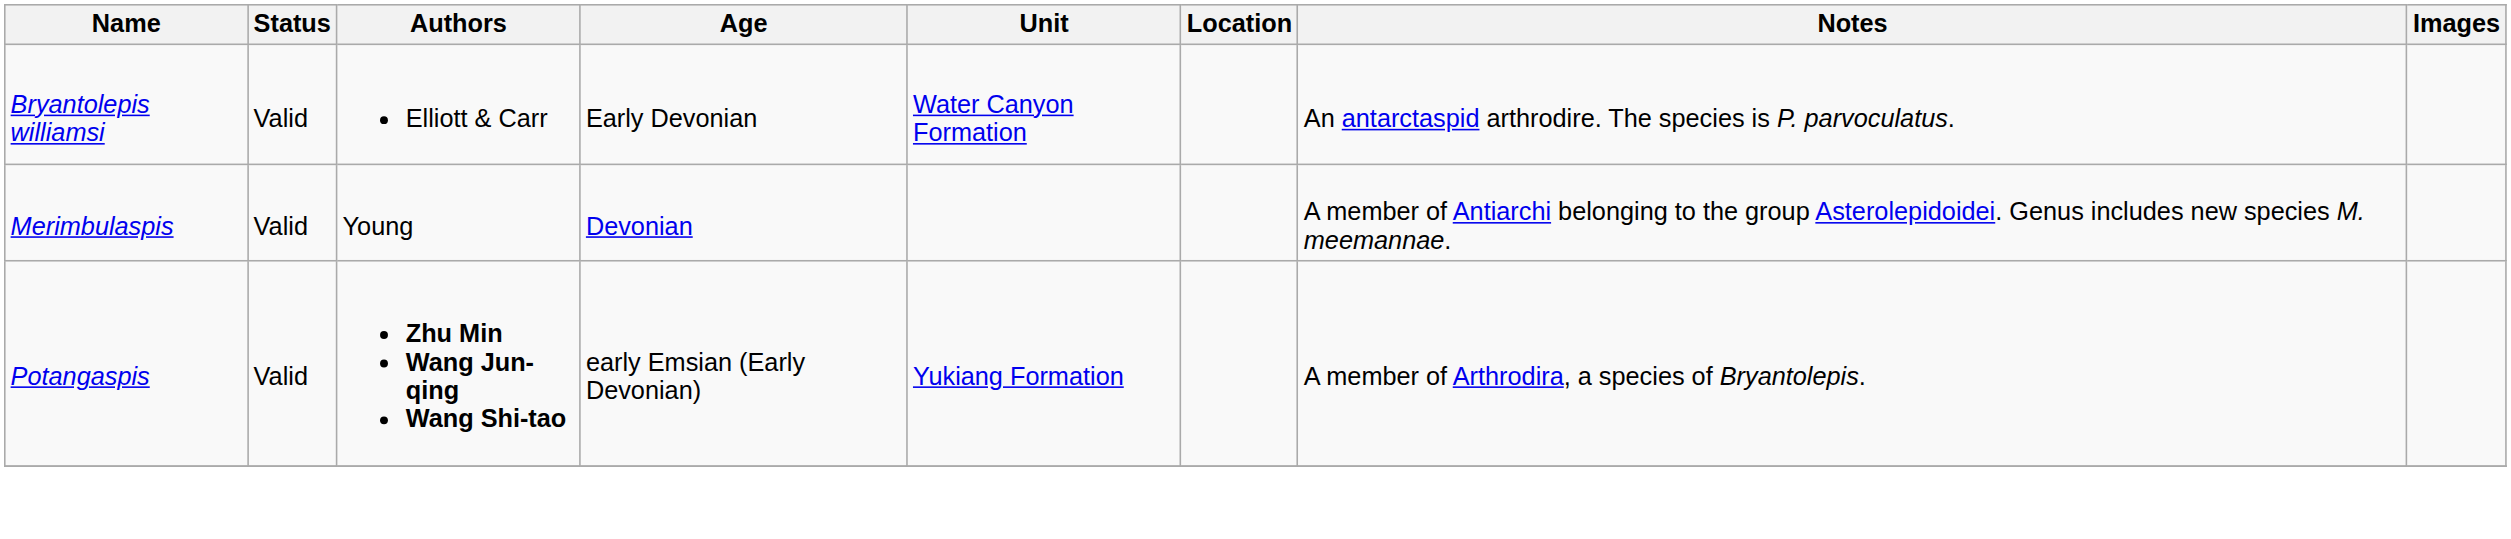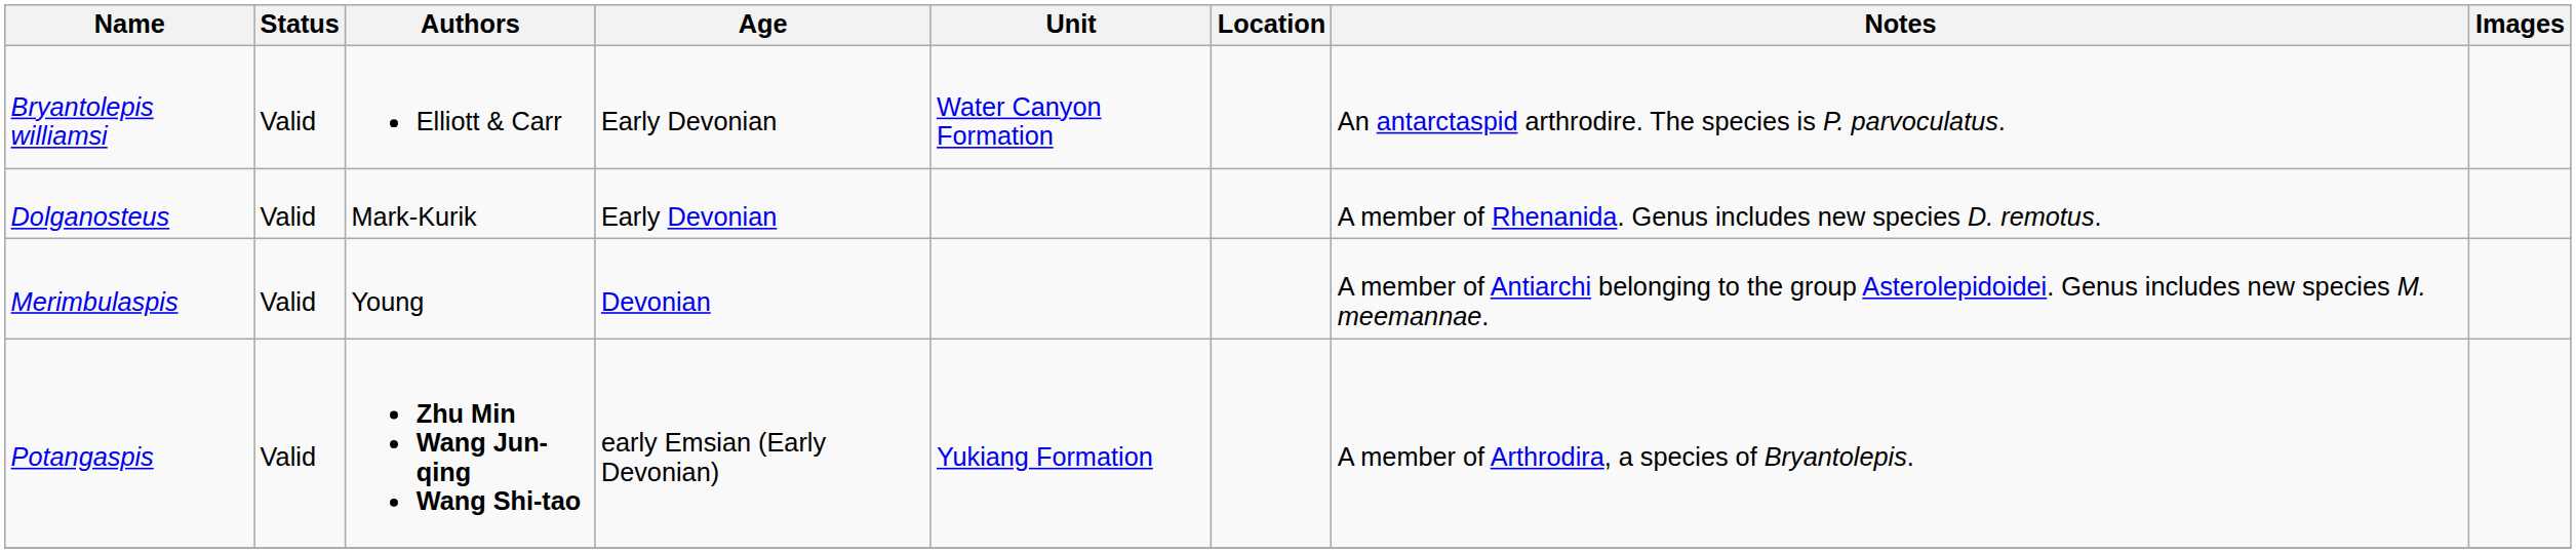 <table class="wikitable sortable" align="center" width="100%">
 <tr>
 <th>Name</th>
 <th>Status</th>
 <th>Authors</th>
 <th>Age</th>
 <th>Unit</th>
 <th>Location</th>
 <th>Notes</th>
 <th>Images</th>
 </tr>
 <tr>
 <td><br><em><a href='#'>Bryantolepis williamsi</a></em></td>
 <td><br>Valid</td>
 <td><br><ul><li>Elliott & Carr</li></ul></td>
 <td><br>Early Devonian</td>
 <td><br><a href='#'>Water Canyon Formation</a></td>
 <td><br></td>
 <td><br>An <a href='#'>antarctaspid</a> arthrodire. The species is <em>P. parvoculatus</em>.</td>
+<td></td>
+</tr>
+<tr>
+<td><br><em><a href='#'>Dolganosteus</a></em></td>
+<td><br>Valid</td>
+<td><br>Mark-Kurik</td>
+<td><br>Early <a href='#'>Devonian</a></td>
+<td></td>
+<td><br></td>
+<td><br>A member of <a href='#'>Rhenanida</a>. Genus includes new species <em>D. remotus</em>.</td>
 <td></td>
 </tr>
 <tr>
 <td><br><em><a href='#'>Merimbulaspis</a></em></td>
 <td><br>Valid</td>
 <td><br>Young</td>
 <td><br><a href='#'>Devonian</a></td>
 <td></td>
 <td><br></td>
 <td><br>A member of <a href='#'>Antiarchi</a> belonging to the group <a href='#'>Asterolepidoidei</a>. Genus includes new species <em>M. meemannae</em>.</td>
 <td></td>
 </tr>
 <tr>
 <td><br><em><a href='#'>Potangaspis</a></em></td>
 <td><br>Valid</td>
 <td><strong><br><ul><li>Zhu Min</li><li>Wang Jun-qing</li><li>Wang Shi-tao</li></ul></strong></td>
 <td><br>early Emsian (Early Devonian)</td>
 <td><br><a href='#'>Yukiang Formation</a></td>
 <td><br></td>
 <td><br>A member of <a href='#'>Arthrodira</a>, a species of <em>Bryantolepis</em>.</td>
 <td></td>
 </tr>
 <tr>
 </tr>
 </table>
